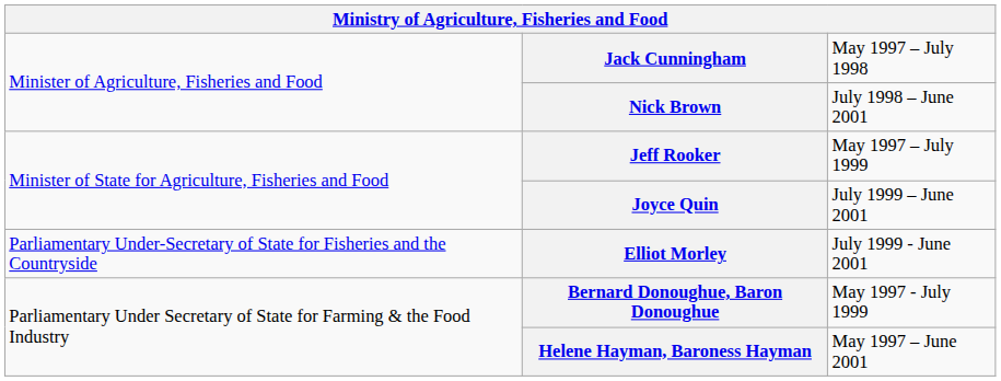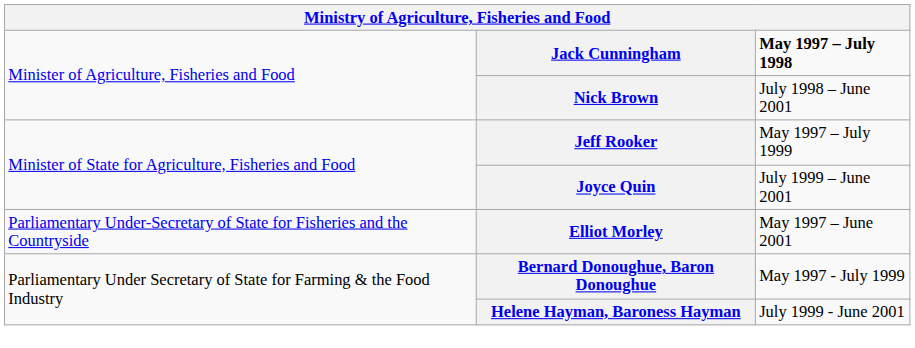 <table class="wikitable plainrowheaders" width=100% style="max-width:55em;">
 <tr>
 <th colspan=4><a href='#'>Ministry of Agriculture, Fisheries and Food</a></th>
 </tr>
 <tr>
 <td rowspan="2"><a href='#'>Minister of Agriculture, Fisheries and Food</a></td>
 <th scope="row" style="font-weight:bold;"><a href='#'>Jack Cunningham</a></th>
-<td>May 1997 – July 1998</td>
+<td><strong>May 1997 – July 1998</strong></td>
 </tr>
 <tr>
 <th scope="row" style="font-weight:bold;"><a href='#'>Nick Brown</a></th>
 <td>July 1998 – June 2001</td>
 </tr>
 <tr>
 <td rowspan="2"><a href='#'>Minister of State for Agriculture, Fisheries and Food</a></td>
 <th scope="row"><a href='#'>Jeff Rooker</a></th>
 <td>May 1997 – July 1999</td>
 </tr>
 <tr>
 <th scope="row"><a href='#'>Joyce Quin</a></th>
 <td>July 1999 – June 2001</td>
 </tr>
 <tr>
 <td><a href='#'>Parliamentary Under-Secretary of State for Fisheries and the Countryside</a></td>
 <th scope="row"><a href='#'>Elliot Morley</a></th>
-<td>July 1999 - June 2001</td>
+<td>May 1997 – June 2001</td>
 </tr>
 <tr>
 <td rowspan="2">Parliamentary Under Secretary of State for Farming & the Food Industry</td>
 <th scope="row"><a href='#'>Bernard Donoughue, Baron Donoughue</a></th>
 <td>May 1997 - July 1999</td>
 </tr>
 <tr>
 <th scope="row"><a href='#'>Helene Hayman, Baroness Hayman</a></th>
-<td>May 1997 – June 2001</td>
+<td>July 1999 - June 2001</td>
 </tr>
 </table>
